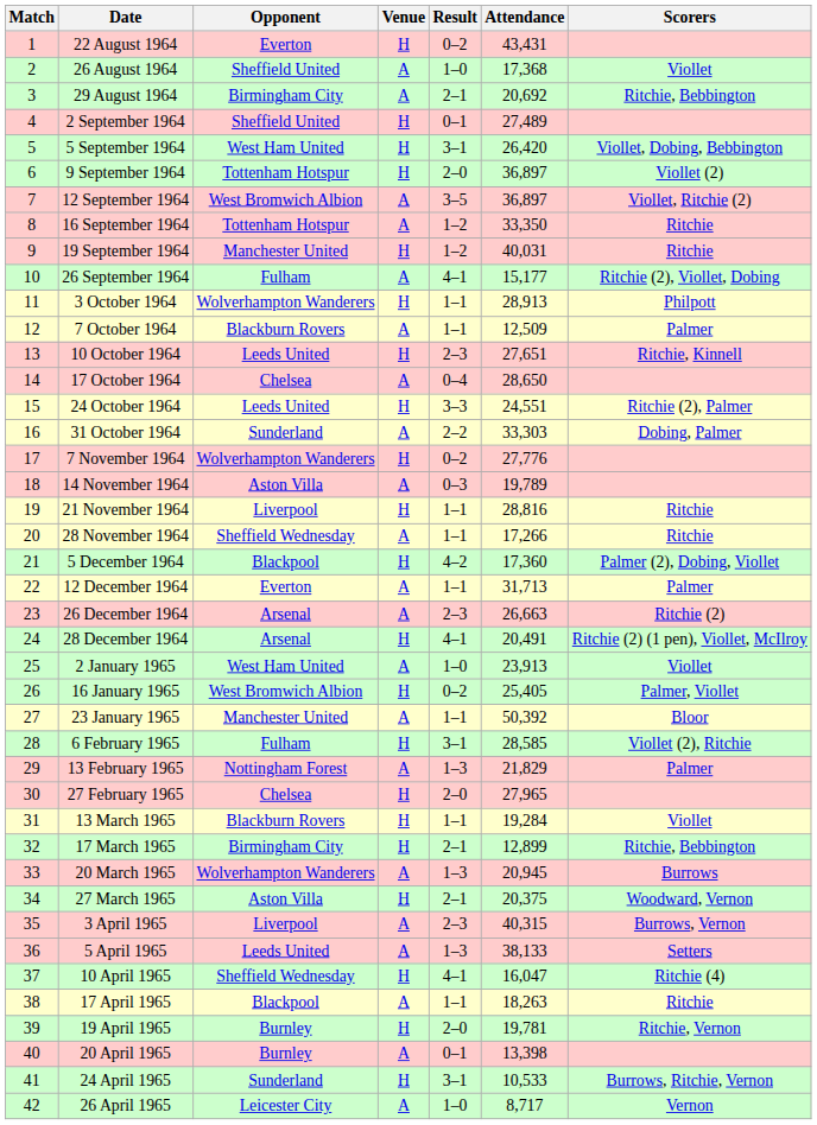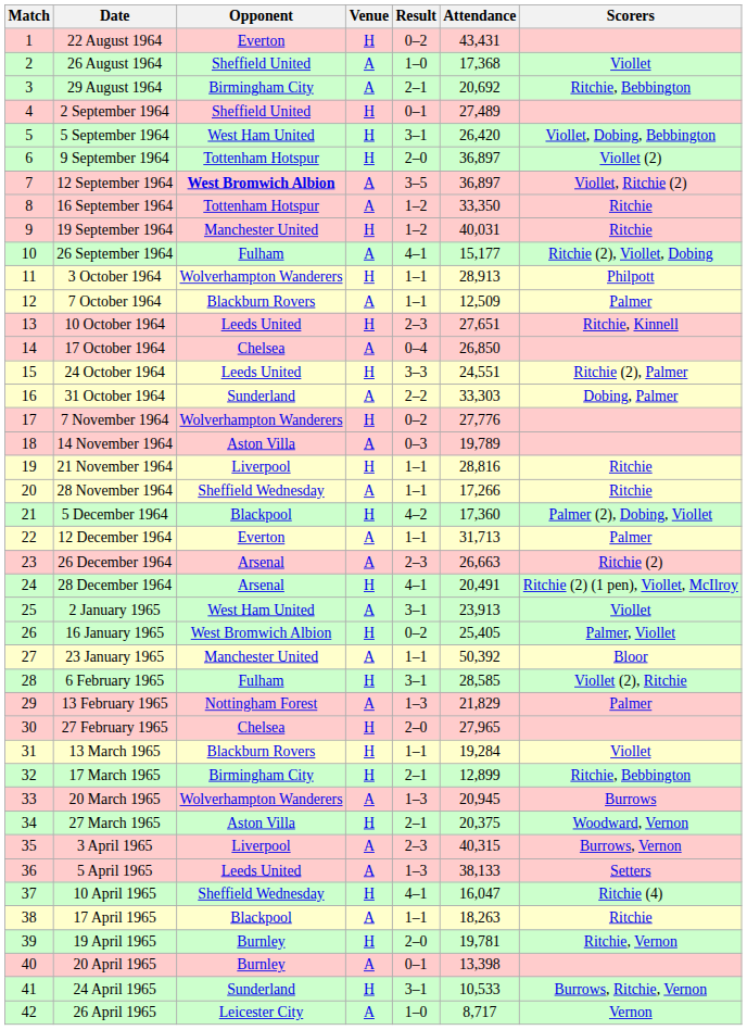 <table class="wikitable" style="font-size:100%; text-align:center">
 <tr>
 <th>Match</th>
 <th>Date</th>
 <th>Opponent</th>
 <th>Venue</th>
 <th>Result</th>
 <th>Attendance</th>
 <th>Scorers</th>
 </tr>
 <tr style="background-color: #FFCCCC;">
 <td>1</td>
 <td>22 August 1964</td>
 <td><a href='#'>Everton</a></td>
 <td><a href='#'>H</a></td>
 <td>0–2</td>
 <td>43,431</td>
 <td></td>
 </tr>
 <tr style="background-color: #CCFFCC;">
 <td>2</td>
 <td>26 August 1964</td>
 <td><a href='#'>Sheffield United</a></td>
 <td><a href='#'>A</a></td>
 <td>1–0</td>
 <td>17,368</td>
 <td><a href='#'>Viollet</a></td>
 </tr>
 <tr style="background-color: #CCFFCC;">
 <td>3</td>
 <td>29 August 1964</td>
 <td><a href='#'>Birmingham City</a></td>
 <td><a href='#'>A</a></td>
 <td>2–1</td>
 <td>20,692</td>
 <td><a href='#'>Ritchie</a>, <a href='#'>Bebbington</a></td>
 </tr>
 <tr style="background-color: #FFCCCC;">
 <td>4</td>
 <td>2 September 1964</td>
 <td><a href='#'>Sheffield United</a></td>
 <td><a href='#'>H</a></td>
 <td>0–1</td>
 <td>27,489</td>
 <td></td>
 </tr>
 <tr style="background-color: #CCFFCC;">
 <td>5</td>
 <td>5 September 1964</td>
 <td><a href='#'>West Ham United</a></td>
 <td><a href='#'>H</a></td>
 <td>3–1</td>
 <td>26,420</td>
 <td><a href='#'>Viollet</a>, <a href='#'>Dobing</a>, <a href='#'>Bebbington</a></td>
 </tr>
 <tr style="background-color: #CCFFCC;">
 <td>6</td>
 <td>9 September 1964</td>
 <td><a href='#'>Tottenham Hotspur</a></td>
 <td><a href='#'>H</a></td>
 <td>2–0</td>
 <td>36,897</td>
 <td><a href='#'>Viollet</a> (2)</td>
 </tr>
 <tr style="background-color: #FFCCCC;">
 <td>7</td>
 <td>12 September 1964</td>
-<td><a href='#'>West Bromwich Albion</a></td>
+<td><strong><a href='#'>West Bromwich Albion</a></strong></td>
 <td><a href='#'>A</a></td>
 <td>3–5</td>
 <td>36,897</td>
 <td><a href='#'>Viollet</a>, <a href='#'>Ritchie</a> (2)</td>
 </tr>
 <tr style="background-color: #FFCCCC;">
 <td>8</td>
 <td>16 September 1964</td>
 <td><a href='#'>Tottenham Hotspur</a></td>
 <td><a href='#'>A</a></td>
 <td>1–2</td>
 <td>33,350</td>
 <td><a href='#'>Ritchie</a></td>
 </tr>
 <tr style="background-color: #FFCCCC;">
 <td>9</td>
 <td>19 September 1964</td>
 <td><a href='#'>Manchester United</a></td>
 <td><a href='#'>H</a></td>
 <td>1–2</td>
 <td>40,031</td>
 <td><a href='#'>Ritchie</a></td>
 </tr>
 <tr style="background-color: #CCFFCC;">
 <td>10</td>
 <td>26 September 1964</td>
 <td><a href='#'>Fulham</a></td>
 <td><a href='#'>A</a></td>
 <td>4–1</td>
 <td>15,177</td>
 <td><a href='#'>Ritchie</a> (2), <a href='#'>Viollet</a>, <a href='#'>Dobing</a></td>
 </tr>
 <tr style="background-color: #FFFFCC;">
 <td>11</td>
 <td>3 October 1964</td>
 <td><a href='#'>Wolverhampton Wanderers</a></td>
 <td><a href='#'>H</a></td>
 <td>1–1</td>
 <td>28,913</td>
 <td><a href='#'>Philpott</a></td>
 </tr>
 <tr style="background-color: #FFFFCC;">
 <td>12</td>
 <td>7 October 1964</td>
 <td><a href='#'>Blackburn Rovers</a></td>
 <td><a href='#'>A</a></td>
 <td>1–1</td>
 <td>12,509</td>
 <td><a href='#'>Palmer</a></td>
 </tr>
 <tr style="background-color: #FFCCCC;">
 <td>13</td>
 <td>10 October 1964</td>
 <td><a href='#'>Leeds United</a></td>
 <td><a href='#'>H</a></td>
 <td>2–3</td>
 <td>27,651</td>
 <td><a href='#'>Ritchie</a>, <a href='#'>Kinnell</a></td>
 </tr>
 <tr style="background-color: #FFCCCC;">
 <td>14</td>
 <td>17 October 1964</td>
 <td><a href='#'>Chelsea</a></td>
 <td><a href='#'>A</a></td>
 <td>0–4</td>
-<td>28,650</td>
+<td>26,850</td>
 <td></td>
 </tr>
 <tr style="background-color: #FFFFCC;">
 <td>15</td>
 <td>24 October 1964</td>
 <td><a href='#'>Leeds United</a></td>
 <td><a href='#'>H</a></td>
 <td>3–3</td>
 <td>24,551</td>
 <td><a href='#'>Ritchie</a> (2), <a href='#'>Palmer</a></td>
 </tr>
 <tr style="background-color: #FFFFCC;">
 <td>16</td>
 <td>31 October 1964</td>
 <td><a href='#'>Sunderland</a></td>
 <td><a href='#'>A</a></td>
 <td>2–2</td>
 <td>33,303</td>
 <td><a href='#'>Dobing</a>, <a href='#'>Palmer</a></td>
 </tr>
 <tr style="background-color: #FFCCCC;">
 <td>17</td>
 <td>7 November 1964</td>
 <td><a href='#'>Wolverhampton Wanderers</a></td>
 <td><a href='#'>H</a></td>
 <td>0–2</td>
 <td>27,776</td>
 <td></td>
 </tr>
 <tr style="background-color: #FFCCCC;">
 <td>18</td>
 <td>14 November 1964</td>
 <td><a href='#'>Aston Villa</a></td>
 <td><a href='#'>A</a></td>
 <td>0–3</td>
 <td>19,789</td>
 <td></td>
 </tr>
 <tr style="background-color: #FFFFCC;">
 <td>19</td>
 <td>21 November 1964</td>
 <td><a href='#'>Liverpool</a></td>
 <td><a href='#'>H</a></td>
 <td>1–1</td>
 <td>28,816</td>
 <td><a href='#'>Ritchie</a></td>
 </tr>
 <tr style="background-color: #FFFFCC;">
 <td>20</td>
 <td>28 November 1964</td>
 <td><a href='#'>Sheffield Wednesday</a></td>
 <td><a href='#'>A</a></td>
 <td>1–1</td>
 <td>17,266</td>
 <td><a href='#'>Ritchie</a></td>
 </tr>
 <tr style="background-color: #CCFFCC;">
 <td>21</td>
 <td>5 December 1964</td>
 <td><a href='#'>Blackpool</a></td>
 <td><a href='#'>H</a></td>
 <td>4–2</td>
 <td>17,360</td>
 <td><a href='#'>Palmer</a> (2), <a href='#'>Dobing</a>, <a href='#'>Viollet</a></td>
 </tr>
 <tr style="background-color: #FFFFCC;">
 <td>22</td>
 <td>12 December 1964</td>
 <td><a href='#'>Everton</a></td>
 <td><a href='#'>A</a></td>
 <td>1–1</td>
 <td>31,713</td>
 <td><a href='#'>Palmer</a></td>
 </tr>
 <tr style="background-color: #FFCCCC;">
 <td>23</td>
 <td>26 December 1964</td>
 <td><a href='#'>Arsenal</a></td>
 <td><a href='#'>A</a></td>
 <td>2–3</td>
 <td>26,663</td>
 <td><a href='#'>Ritchie</a> (2)</td>
 </tr>
 <tr style="background-color: #CCFFCC;">
 <td>24</td>
 <td>28 December 1964</td>
 <td><a href='#'>Arsenal</a></td>
 <td><a href='#'>H</a></td>
 <td>4–1</td>
 <td>20,491</td>
 <td><a href='#'>Ritchie</a> (2) (1 pen), <a href='#'>Viollet</a>, <a href='#'>McIlroy</a></td>
 </tr>
 <tr style="background-color: #CCFFCC;">
 <td>25</td>
 <td>2 January 1965</td>
 <td><a href='#'>West Ham United</a></td>
 <td><a href='#'>A</a></td>
-<td>1–0</td>
+<td>3–1</td>
 <td>23,913</td>
 <td><a href='#'>Viollet</a></td>
 </tr>
 <tr style="background-color: #CCFFCC;">
 <td>26</td>
 <td>16 January 1965</td>
 <td><a href='#'>West Bromwich Albion</a></td>
 <td><a href='#'>H</a></td>
 <td>0–2</td>
 <td>25,405</td>
 <td><a href='#'>Palmer</a>, <a href='#'>Viollet</a></td>
 </tr>
 <tr style="background-color: #FFFFCC;">
 <td>27</td>
 <td>23 January 1965</td>
 <td><a href='#'>Manchester United</a></td>
 <td><a href='#'>A</a></td>
 <td>1–1</td>
 <td>50,392</td>
 <td><a href='#'>Bloor</a></td>
 </tr>
 <tr style="background-color: #CCFFCC;">
 <td>28</td>
 <td>6 February 1965</td>
 <td><a href='#'>Fulham</a></td>
 <td><a href='#'>H</a></td>
 <td>3–1</td>
 <td>28,585</td>
 <td><a href='#'>Viollet</a> (2), <a href='#'>Ritchie</a></td>
 </tr>
 <tr style="background-color: #FFCCCC;">
 <td>29</td>
 <td>13 February 1965</td>
 <td><a href='#'>Nottingham Forest</a></td>
 <td><a href='#'>A</a></td>
 <td>1–3</td>
 <td>21,829</td>
 <td><a href='#'>Palmer</a></td>
 </tr>
 <tr style="background-color: #FFCCCC;">
 <td>30</td>
 <td>27 February 1965</td>
 <td><a href='#'>Chelsea</a></td>
 <td><a href='#'>H</a></td>
 <td>2–0</td>
 <td>27,965</td>
 <td></td>
 </tr>
 <tr style="background-color: #FFFFCC;">
 <td>31</td>
 <td>13 March 1965</td>
 <td><a href='#'>Blackburn Rovers</a></td>
 <td><a href='#'>H</a></td>
 <td>1–1</td>
 <td>19,284</td>
 <td><a href='#'>Viollet</a></td>
 </tr>
 <tr style="background-color: #CCFFCC;">
 <td>32</td>
 <td>17 March 1965</td>
 <td><a href='#'>Birmingham City</a></td>
 <td><a href='#'>H</a></td>
 <td>2–1</td>
 <td>12,899</td>
 <td><a href='#'>Ritchie</a>, <a href='#'>Bebbington</a></td>
 </tr>
 <tr style="background-color: #FFCCCC;">
 <td>33</td>
 <td>20 March 1965</td>
 <td><a href='#'>Wolverhampton Wanderers</a></td>
 <td><a href='#'>A</a></td>
 <td>1–3</td>
 <td>20,945</td>
 <td><a href='#'>Burrows</a></td>
 </tr>
 <tr style="background-color: #CCFFCC;">
 <td>34</td>
 <td>27 March 1965</td>
 <td><a href='#'>Aston Villa</a></td>
 <td><a href='#'>H</a></td>
 <td>2–1</td>
 <td>20,375</td>
 <td><a href='#'>Woodward</a>, <a href='#'>Vernon</a></td>
 </tr>
 <tr style="background-color: #FFCCCC;">
 <td>35</td>
 <td>3 April 1965</td>
 <td><a href='#'>Liverpool</a></td>
 <td><a href='#'>A</a></td>
 <td>2–3</td>
 <td>40,315</td>
 <td><a href='#'>Burrows</a>, <a href='#'>Vernon</a></td>
 </tr>
 <tr style="background-color: #FFCCCC;">
 <td>36</td>
 <td>5 April 1965</td>
 <td><a href='#'>Leeds United</a></td>
 <td><a href='#'>A</a></td>
 <td>1–3</td>
 <td>38,133</td>
 <td><a href='#'>Setters</a></td>
 </tr>
 <tr style="background-color: #CCFFCC;">
 <td>37</td>
 <td>10 April 1965</td>
 <td><a href='#'>Sheffield Wednesday</a></td>
 <td><a href='#'>H</a></td>
 <td>4–1</td>
 <td>16,047</td>
 <td><a href='#'>Ritchie</a> (4)</td>
 </tr>
 <tr style="background-color: #FFFFCC;">
 <td>38</td>
 <td>17 April 1965</td>
 <td><a href='#'>Blackpool</a></td>
 <td><a href='#'>A</a></td>
 <td>1–1</td>
 <td>18,263</td>
 <td><a href='#'>Ritchie</a></td>
 </tr>
 <tr style="background-color: #CCFFCC;">
 <td>39</td>
 <td>19 April 1965</td>
 <td><a href='#'>Burnley</a></td>
 <td><a href='#'>H</a></td>
 <td>2–0</td>
 <td>19,781</td>
 <td><a href='#'>Ritchie</a>, <a href='#'>Vernon</a></td>
 </tr>
 <tr style="background-color: #FFCCCC;">
 <td>40</td>
 <td>20 April 1965</td>
 <td><a href='#'>Burnley</a></td>
 <td><a href='#'>A</a></td>
 <td>0–1</td>
 <td>13,398</td>
 <td></td>
 </tr>
 <tr style="background-color: #CCFFCC;">
 <td>41</td>
 <td>24 April 1965</td>
 <td><a href='#'>Sunderland</a></td>
 <td><a href='#'>H</a></td>
 <td>3–1</td>
 <td>10,533</td>
 <td><a href='#'>Burrows</a>, <a href='#'>Ritchie</a>, <a href='#'>Vernon</a></td>
 </tr>
 <tr style="background-color: #CCFFCC;">
 <td>42</td>
 <td>26 April 1965</td>
 <td><a href='#'>Leicester City</a></td>
 <td><a href='#'>A</a></td>
 <td>1–0</td>
 <td>8,717</td>
 <td><a href='#'>Vernon</a></td>
 </tr>
 </table>
